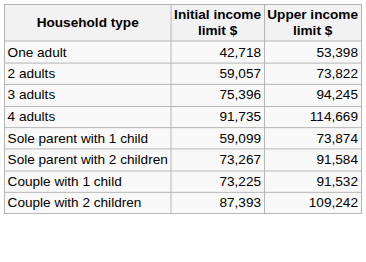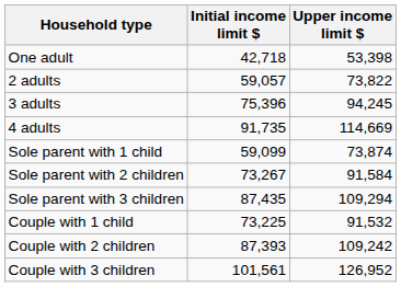 <table class="wikitable">
 <tr>
 <th>Household type</th>
 <th>Initial income<br>limit $</th>
 <th>Upper income<br>limit $</th>
 </tr>
 <tr>
 <td>One adult</td>
 <td align=right>42,718</td>
 <td align=right>53,398</td>
 </tr>
 <tr>
 <td>2 adults</td>
 <td align=right>59,057</td>
 <td align=right>73,822</td>
 </tr>
 <tr>
 <td>3 adults</td>
 <td align=right>75,396</td>
 <td align=right>94,245</td>
 </tr>
 <tr>
 <td>4 adults</td>
 <td align=right>91,735</td>
 <td align=right>114,669</td>
 </tr>
 <tr>
 <td>Sole parent with 1 child</td>
 <td align=right>59,099</td>
 <td align=right>73,874</td>
 </tr>
 <tr>
 <td>Sole parent with 2 children</td>
 <td align=right>73,267</td>
 <td align=right>91,584</td>
 </tr>
 <tr>
+<td>Sole parent with 3 children</td>
+<td align=right>87,435</td>
+<td align=right>109,294</td>
+</tr>
+<tr>
 <td>Couple with 1 child</td>
 <td align=right>73,225</td>
 <td align=right>91,532</td>
 </tr>
 <tr>
 <td>Couple with 2 children</td>
 <td align=right>87,393</td>
 <td align=right>109,242</td>
 </tr>
+<tr>
+<td>Couple with 3 children</td>
+<td align=right>101,561</td>
+<td align=right>126,952</td>
+</tr>
 </table>
